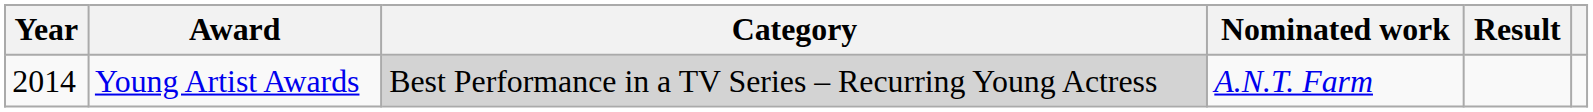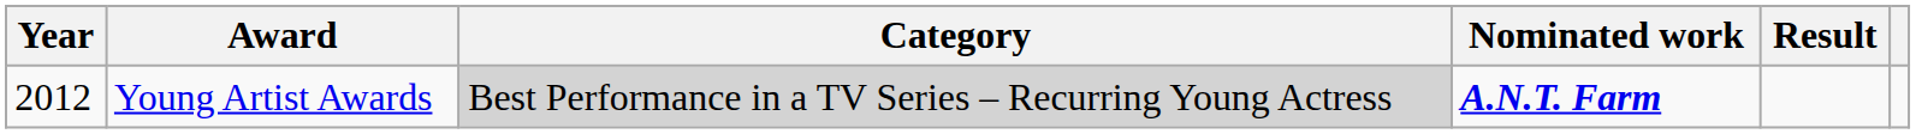 <table class="wikitable" style="width:90%;">
 <tr>
 <th>Year</th>
 <th>Award</th>
 <th>Category</th>
 <th>Nominated work</th>
 <th>Result</th>
 <th></th>
 </tr>
 <tr>
-<td>2014</td>
+<td>2012</td>
 <td><a href='#'>Young Artist Awards</a></td>
 <td style="background: lightgrey;">Best Performance in a TV Series – Recurring Young Actress</td>
-<td><em><a href='#'>A.N.T. Farm</a></em></td>
+<td><strong><em><a href='#'>A.N.T. Farm</a></em></strong></td>
 <td></td>
 <td style="text-align:center;"></td>
 </tr>
 </table>
